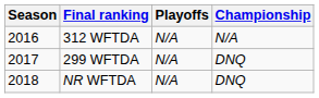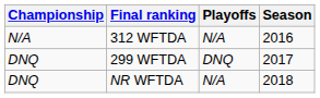 <table class="wikitable sortable">
 <tr>
-<th>Season</th>
+<th><a href='#'>Championship</a></th>
 <th><a href='#'>Final ranking</a></th>
 <th>Playoffs</th>
-<th><a href='#'>Championship</a></th>
+<th>Season</th>
 </tr>
 <tr>
-<td>2016</td>
+<td><em>N/A</em></td>
 <td>312 WFTDA</td>
 <td><em>N/A</em></td>
-<td><em>N/A</em></td>
+<td>2016</td>
 </tr>
 <tr>
+<td><em>DNQ</em></td>
+<td>299 WFTDA</td>
+<td><em>DNQ</em></td>
 <td>2017</td>
-<td>299 WFTDA</td>
-<td><em>N/A</em></td>
-<td><em>DNQ</em></td>
 </tr>
 <tr>
-<td>2018</td>
+<td><em>DNQ</em></td>
 <td><em>NR</em> WFTDA</td>
 <td><em>N/A</em></td>
-<td><em>DNQ</em></td>
+<td>2018</td>
 </tr>
 </table>
